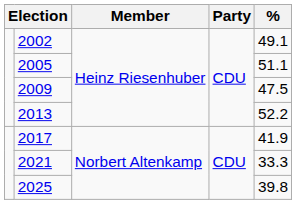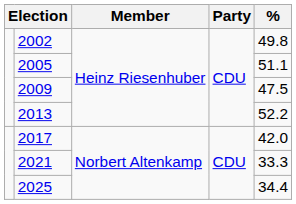 <table class=wikitable>
 <tr>
 <th colspan=2>Election</th>
 <th>Member</th>
 <th>Party</th>
 <th>%</th>
 </tr>
 <tr>
 <td rowspan=4 bgcolor=></td>
 <td><a href='#'>2002</a></td>
 <td rowspan=4><a href='#'>Heinz Riesenhuber</a></td>
 <td rowspan=4><a href='#'>CDU</a></td>
-<td align=right>49.1</td>
+<td align=right>49.8</td>
 </tr>
 <tr>
 <td><a href='#'>2005</a></td>
 <td align=right>51.1</td>
 </tr>
 <tr>
 <td><a href='#'>2009</a></td>
 <td align=right>47.5</td>
 </tr>
 <tr>
 <td><a href='#'>2013</a></td>
 <td align=right>52.2</td>
 </tr>
 <tr>
 <td rowspan=3 bgcolor=></td>
 <td><a href='#'>2017</a></td>
 <td rowspan=3><a href='#'>Norbert Altenkamp</a></td>
 <td rowspan=3><a href='#'>CDU</a></td>
-<td align=right>41.9</td>
+<td align=right>42.0</td>
 </tr>
 <tr>
 <td><a href='#'>2021</a></td>
 <td align=right>33.3</td>
 </tr>
 <tr>
 <td><a href='#'>2025</a></td>
-<td align=right>39.8</td>
+<td align=right>34.4</td>
 </tr>
 </table>
